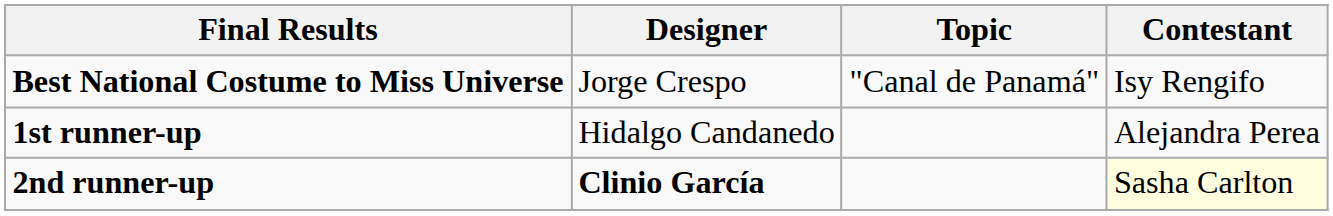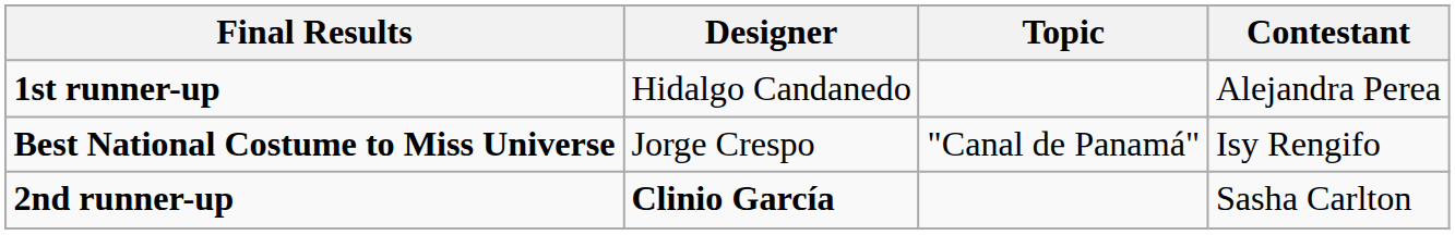 <table class="wikitable">
 <tr>
 <th>Final Results</th>
 <th>Designer</th>
 <th>Topic</th>
 <th>Contestant</th>
 </tr>
 <tr>
+<td><strong>1st runner-up</strong></td>
+<td>Hidalgo Candanedo</td>
+<td></td>
+<td>Alejandra Perea</td>
+</tr>
+<tr>
 <td><strong>Best National Costume to Miss Universe</strong></td>
 <td>Jorge Crespo</td>
 <td>"Canal de Panamá"</td>
 <td>Isy Rengifo</td>
 </tr>
 <tr>
-<td><strong>1st runner-up</strong></td>
-<td>Hidalgo Candanedo</td>
-<td></td>
-<td>Alejandra Perea</td>
-</tr>
-<tr>
 <td><strong>2nd runner-up</strong></td>
 <td><strong>Clinio García</strong></td>
 <td></td>
-<td style="background: lightyellow;">Sasha Carlton</td>
+<td>Sasha Carlton</td>
 </tr>
 </table>
